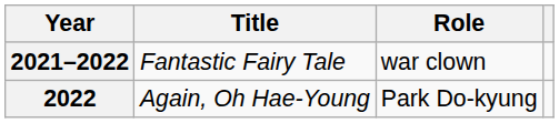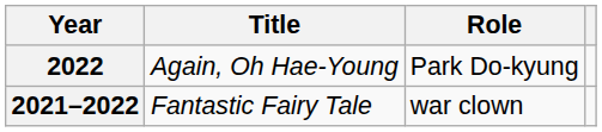 <table class="wikitable sortable plainrowheaders">
 <tr>
 <th scope="col">Year</th>
 <th scope="col">Title</th>
 <th scope="col">Role</th>
 <th scope="col" class="unsortable"></th>
 </tr>
 <tr>
+<th scope="row">2022</th>
+<td><em>Again, Oh Hae-Young</em></td>
+<td>Park Do-kyung</td>
+<td></td>
+</tr>
+<tr>
 <th scope="row">2021–2022</th>
 <td><em>Fantastic Fairy Tale</em></td>
 <td>war clown</td>
 <td></td>
 </tr>
-<tr>
-<th scope="row">2022</th>
-<td><em>Again, Oh Hae-Young</em></td>
-<td>Park Do-kyung</td>
-<td></td>
-</tr>
 </table>
